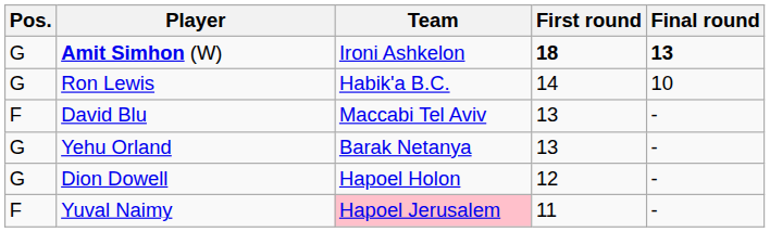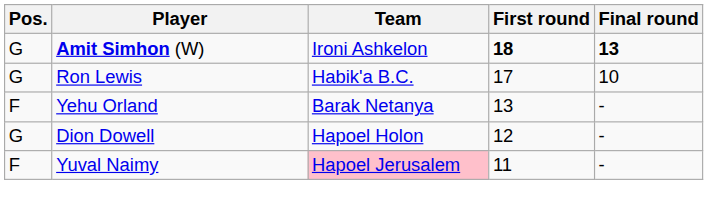 <table class="wikitable">
 <tr>
 <th width=30>Pos.</th>
 <th width=215>Player</th>
 <th width=150>Team</th>
 <th>First round</th>
 <th>Final round</th>
 </tr>
 <tr>
 <td>G</td>
 <td> <strong><a href='#'>Amit Simhon</a></strong> (W)</td>
 <td><a href='#'>Ironi Ashkelon</a></td>
 <td><strong>18</strong></td>
 <td><strong>13</strong></td>
 </tr>
 <tr>
 <td>G</td>
 <td> <a href='#'>Ron Lewis</a></td>
 <td><a href='#'>Habik'a B.C.</a></td>
-<td>14</td>
+<td>17</td>
 <td>10</td>
 </tr>
 <tr>
 <td>F</td>
-<td> <a href='#'>David Blu</a></td>
-<td><a href='#'>Maccabi Tel Aviv</a></td>
-<td>13</td>
-<td>-</td>
-</tr>
-<tr>
-<td>G</td>
 <td> <a href='#'>Yehu Orland</a></td>
 <td><a href='#'>Barak Netanya</a></td>
 <td>13</td>
 <td>-</td>
 </tr>
 <tr>
 <td>G</td>
 <td> <a href='#'>Dion Dowell</a></td>
 <td><a href='#'>Hapoel Holon</a></td>
 <td>12</td>
 <td>-</td>
 </tr>
 <tr>
 <td>F</td>
 <td> <a href='#'>Yuval Naimy</a></td>
 <td style="background: pink;"><a href='#'>Hapoel Jerusalem</a></td>
 <td>11</td>
 <td>-</td>
 </tr>
 </table>
